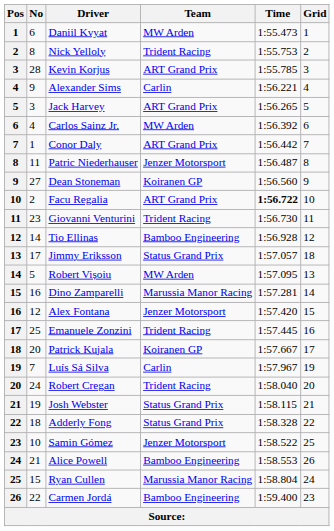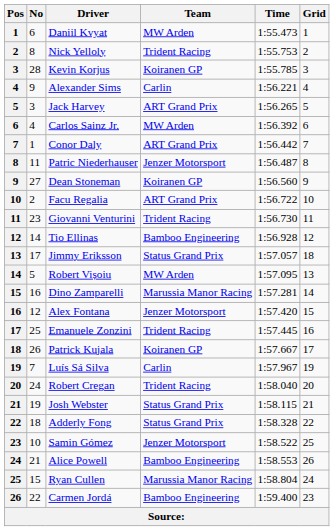 <table class="wikitable" style="font-size: 85%">
 <tr>
 <th>Pos</th>
 <th>No</th>
 <th>Driver</th>
 <th>Team</th>
 <th>Time</th>
 <th>Grid</th>
 </tr>
 <tr>
 <th>1</th>
 <td>6</td>
 <td> <a href='#'>Daniil Kvyat</a></td>
 <td><a href='#'>MW Arden</a></td>
 <td>1:55.473</td>
 <td>1</td>
 </tr>
 <tr>
 <th>2</th>
 <td>8</td>
 <td> <a href='#'>Nick Yelloly</a></td>
 <td><a href='#'>Trident Racing</a></td>
 <td>1:55.753</td>
 <td>2</td>
 </tr>
 <tr>
 <th>3</th>
 <td>28</td>
 <td> <a href='#'>Kevin Korjus</a></td>
-<td><a href='#'>ART Grand Prix</a></td>
+<td><a href='#'>Koiranen GP</a></td>
 <td>1:55.785</td>
 <td>3</td>
 </tr>
 <tr>
 <th>4</th>
 <td>9</td>
 <td> <a href='#'>Alexander Sims</a></td>
 <td><a href='#'>Carlin</a></td>
 <td>1:56.221</td>
 <td>4</td>
 </tr>
 <tr>
 <th>5</th>
 <td>3</td>
 <td> <a href='#'>Jack Harvey</a></td>
 <td><a href='#'>ART Grand Prix</a></td>
 <td>1:56.265</td>
 <td>5</td>
 </tr>
 <tr>
 <th>6</th>
 <td>4</td>
 <td> <a href='#'>Carlos Sainz Jr.</a></td>
 <td><a href='#'>MW Arden</a></td>
 <td>1:56.392</td>
 <td>6</td>
 </tr>
 <tr>
 <th>7</th>
 <td>1</td>
 <td> <a href='#'>Conor Daly</a></td>
 <td><a href='#'>ART Grand Prix</a></td>
 <td>1:56.442</td>
 <td>7</td>
 </tr>
 <tr>
 <th>8</th>
 <td>11</td>
 <td> <a href='#'>Patric Niederhauser</a></td>
 <td><a href='#'>Jenzer Motorsport</a></td>
 <td>1:56.487</td>
 <td>8</td>
 </tr>
 <tr>
 <th>9</th>
 <td>27</td>
 <td> <a href='#'>Dean Stoneman</a></td>
 <td><a href='#'>Koiranen GP</a></td>
 <td>1:56.560</td>
 <td>9</td>
 </tr>
 <tr>
 <th>10</th>
 <td>2</td>
 <td> <a href='#'>Facu Regalia</a></td>
 <td><a href='#'>ART Grand Prix</a></td>
-<td><strong>1:56.722</strong></td>
+<td>1:56.722</td>
 <td>10</td>
 </tr>
 <tr>
 <th>11</th>
 <td>23</td>
 <td> <a href='#'>Giovanni Venturini</a></td>
 <td><a href='#'>Trident Racing</a></td>
 <td>1:56.730</td>
 <td>11</td>
 </tr>
 <tr>
 <th>12</th>
 <td>14</td>
 <td> <a href='#'>Tio Ellinas</a></td>
 <td><a href='#'>Bamboo Engineering</a></td>
 <td>1:56.928</td>
 <td>12</td>
 </tr>
 <tr>
 <th>13</th>
 <td>17</td>
 <td> <a href='#'>Jimmy Eriksson</a></td>
 <td><a href='#'>Status Grand Prix</a></td>
 <td>1:57.057</td>
 <td>18</td>
 </tr>
 <tr>
 <th>14</th>
 <td>5</td>
 <td> <a href='#'>Robert Vișoiu</a></td>
 <td><a href='#'>MW Arden</a></td>
 <td>1:57.095</td>
 <td>13</td>
 </tr>
 <tr>
 <th>15</th>
 <td>16</td>
 <td> <a href='#'>Dino Zamparelli</a></td>
 <td><a href='#'>Marussia Manor Racing</a></td>
 <td>1:57.281</td>
 <td>14</td>
 </tr>
 <tr>
 <th>16</th>
 <td>12</td>
 <td> <a href='#'>Alex Fontana</a></td>
 <td><a href='#'>Jenzer Motorsport</a></td>
 <td>1:57.420</td>
 <td>15</td>
 </tr>
 <tr>
 <th>17</th>
 <td>25</td>
 <td> <a href='#'>Emanuele Zonzini</a></td>
 <td><a href='#'>Trident Racing</a></td>
 <td>1:57.445</td>
 <td>16</td>
 </tr>
 <tr>
 <th>18</th>
-<td>20</td>
+<td>26</td>
 <td> <a href='#'>Patrick Kujala</a></td>
 <td><a href='#'>Koiranen GP</a></td>
 <td>1:57.667</td>
 <td>17</td>
 </tr>
 <tr>
 <th>19</th>
 <td>7</td>
 <td> <a href='#'>Luís Sá Silva</a></td>
 <td><a href='#'>Carlin</a></td>
 <td>1:57.967</td>
 <td>19</td>
 </tr>
 <tr>
 <th>20</th>
 <td>24</td>
 <td> <a href='#'>Robert Cregan</a></td>
 <td><a href='#'>Trident Racing</a></td>
 <td>1:58.040</td>
 <td>20</td>
 </tr>
 <tr>
 <th>21</th>
 <td>19</td>
 <td> <a href='#'>Josh Webster</a></td>
 <td><a href='#'>Status Grand Prix</a></td>
 <td>1:58.115</td>
 <td>21</td>
 </tr>
 <tr>
 <th>22</th>
 <td>18</td>
 <td> <a href='#'>Adderly Fong</a></td>
 <td><a href='#'>Status Grand Prix</a></td>
 <td>1:58.328</td>
 <td>22</td>
 </tr>
 <tr>
 <th>23</th>
 <td>10</td>
 <td> <a href='#'>Samin Gómez</a></td>
 <td><a href='#'>Jenzer Motorsport</a></td>
 <td>1:58.522</td>
 <td>25</td>
 </tr>
 <tr>
 <th>24</th>
 <td>21</td>
 <td> <a href='#'>Alice Powell</a></td>
 <td><a href='#'>Bamboo Engineering</a></td>
 <td>1:58.553</td>
 <td>26</td>
 </tr>
 <tr>
 <th>25</th>
 <td>15</td>
 <td> <a href='#'>Ryan Cullen</a></td>
 <td><a href='#'>Marussia Manor Racing</a></td>
 <td>1:58.804</td>
 <td>24</td>
 </tr>
 <tr>
 <th>26</th>
 <td>22</td>
 <td> <a href='#'>Carmen Jordá</a></td>
 <td><a href='#'>Bamboo Engineering</a></td>
 <td>1:59.400</td>
 <td>23</td>
 </tr>
 <tr>
 <th colspan="6">Source:</th>
 </tr>
 </table>
